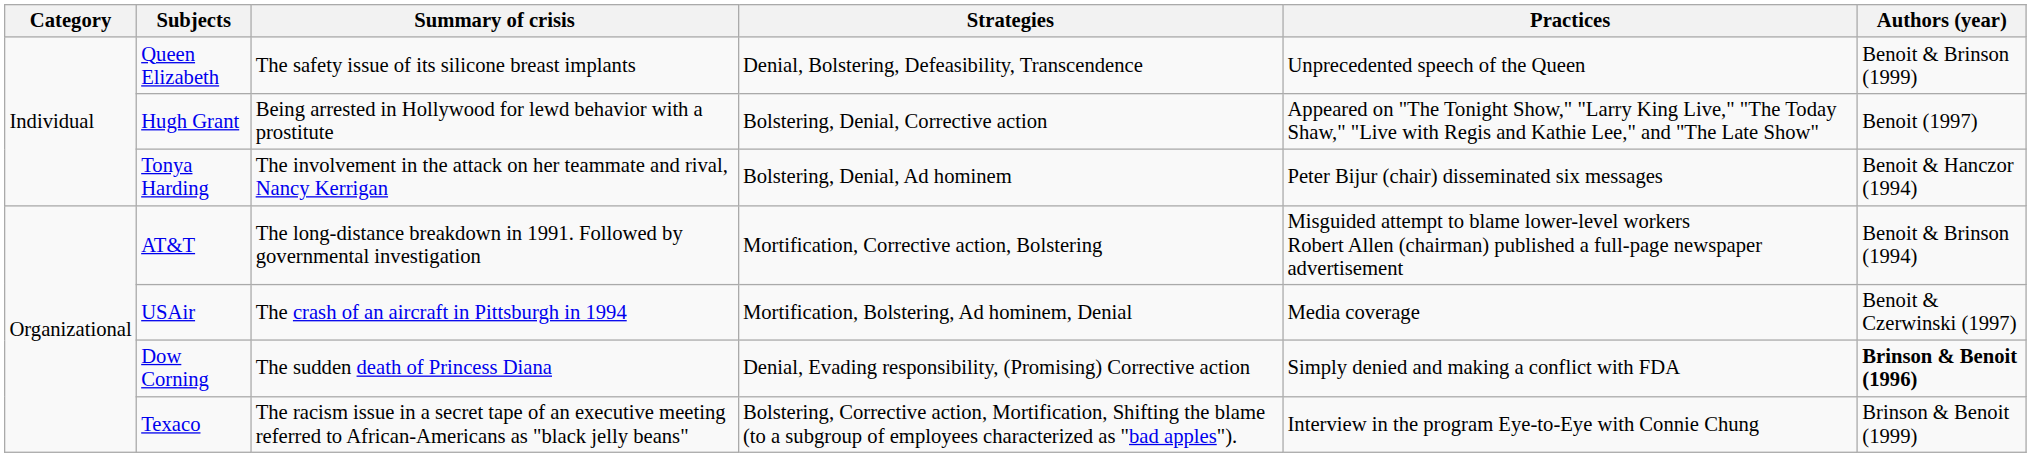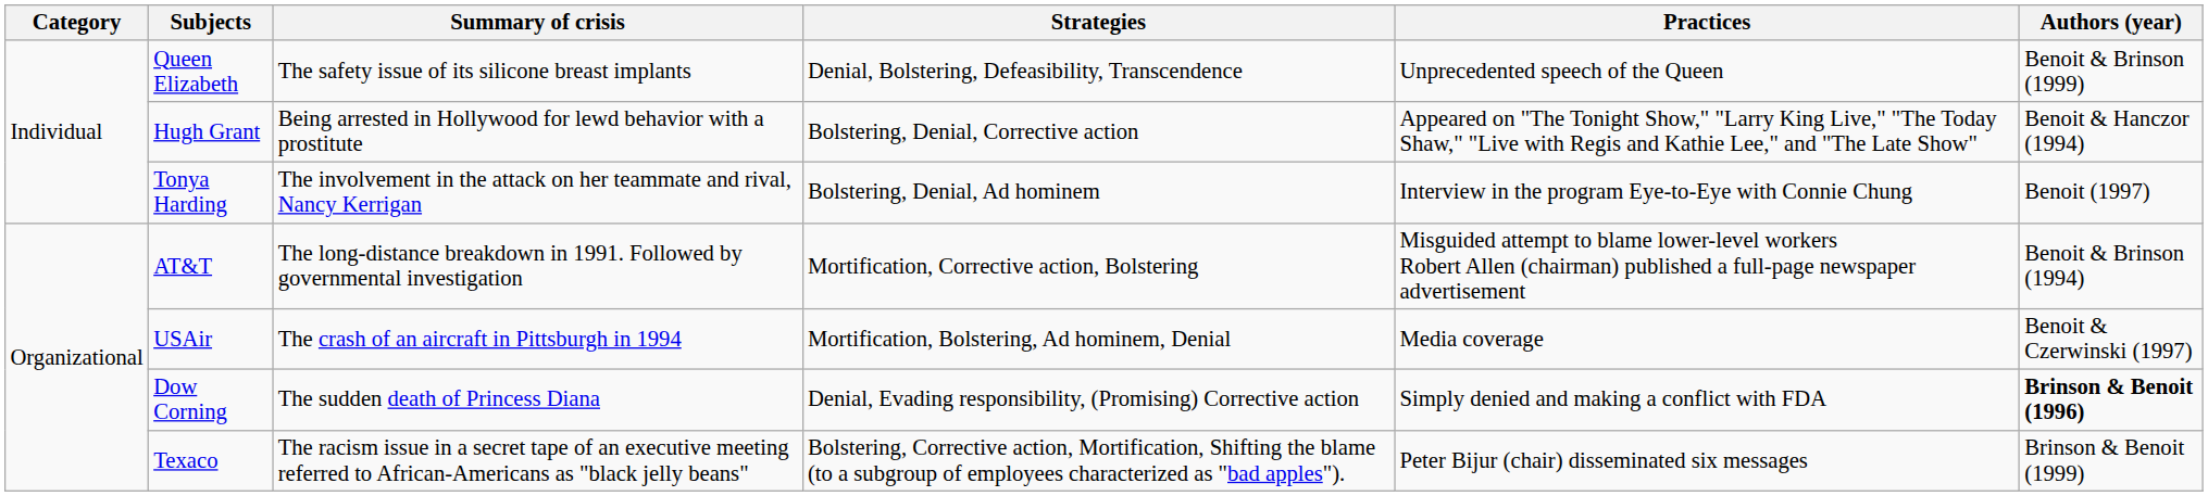 <table class="wikitable">
 <tr>
 <th>Category</th>
 <th>Subjects</th>
 <th>Summary of crisis</th>
 <th>Strategies</th>
 <th>Practices</th>
 <th>Authors (year)</th>
 </tr>
 <tr>
 <td rowspan="3">Individual</td>
 <td><a href='#'>Queen Elizabeth</a></td>
 <td>The safety issue of its silicone breast implants</td>
 <td>Denial, Bolstering, Defeasibility, Transcendence</td>
 <td>Unprecedented speech of the Queen</td>
 <td>Benoit & Brinson (1999)</td>
 </tr>
 <tr>
 <td><a href='#'>Hugh Grant</a></td>
 <td>Being arrested in Hollywood for lewd behavior with a prostitute</td>
 <td>Bolstering, Denial, Corrective action</td>
 <td>Appeared on "The Tonight Show," "Larry King Live," "The Today Shaw," "Live with Regis and Kathie Lee," and "The Late Show"</td>
-<td>Benoit (1997)</td>
+<td>Benoit & Hanczor (1994)</td>
 </tr>
 <tr>
 <td><a href='#'>Tonya Harding</a></td>
 <td>The involvement in the attack on her teammate and rival, <a href='#'>Nancy Kerrigan</a></td>
 <td>Bolstering, Denial, Ad hominem</td>
-<td>Peter Bijur (chair) disseminated six messages</td>
-<td>Benoit & Hanczor (1994)</td>
+<td>Interview in the program Eye-to-Eye with Connie Chung</td>
+<td>Benoit (1997)</td>
 </tr>
 <tr>
 <td rowspan="4">Organizational</td>
 <td><a href='#'>AT&T</a></td>
 <td>The long-distance breakdown in 1991. Followed by governmental investigation</td>
 <td>Mortification, Corrective action, Bolstering</td>
 <td>Misguided attempt to blame lower-level workers<br>Robert Allen (chairman) published a full-page newspaper advertisement</td>
 <td>Benoit & Brinson (1994)</td>
 </tr>
 <tr>
 <td><a href='#'>USAir</a></td>
 <td>The <a href='#'>crash of an aircraft in Pittsburgh in 1994</a></td>
 <td>Mortification, Bolstering, Ad hominem, Denial</td>
 <td>Media coverage</td>
 <td>Benoit & Czerwinski (1997)</td>
 </tr>
 <tr>
 <td><a href='#'>Dow Corning</a></td>
 <td>The sudden <a href='#'>death of Princess Diana</a></td>
 <td>Denial, Evading responsibility, (Promising) Corrective action</td>
 <td>Simply denied and making a conflict with FDA</td>
 <td><strong>Brinson & Benoit (1996)</strong></td>
 </tr>
 <tr>
 <td><a href='#'>Texaco</a></td>
 <td>The racism issue in a secret tape of an executive meeting referred to African-Americans as "black jelly beans"</td>
 <td>Bolstering, Corrective action, Mortification, Shifting the blame (to a subgroup of employees characterized as "<a href='#'>bad apples</a>").</td>
-<td>Interview in the program Eye-to-Eye with Connie Chung</td>
+<td>Peter Bijur (chair) disseminated six messages</td>
 <td>Brinson & Benoit (1999)</td>
 </tr>
 </table>
